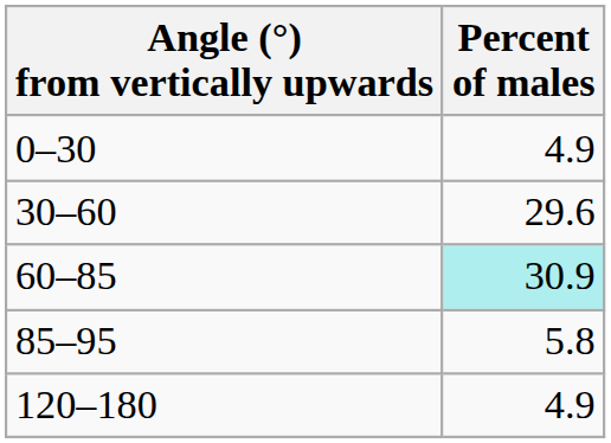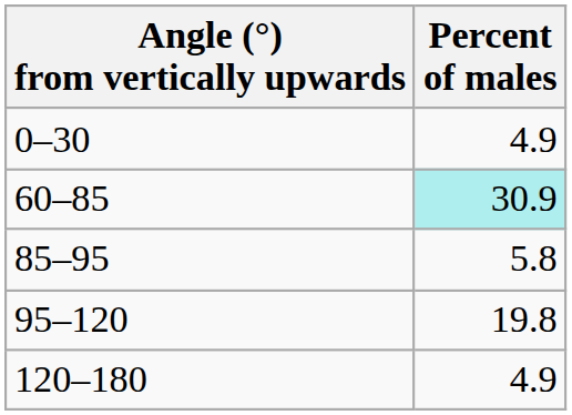 <table class="wikitable">
 <tr>
 <th>Angle (°)<br>from vertically upwards</th>
 <th>Percent<br>of males</th>
 </tr>
 <tr>
 <td>0–30</td>
 <td style="text-align: right;">4.9</td>
 </tr>
 <tr>
-<td>30–60</td>
-<td style="text-align: right;">29.6</td>
-</tr>
-<tr>
 <td>60–85</td>
 <td style="background: paleturquoise; text-align: right;">30.9</td>
 </tr>
 <tr>
 <td>85–95</td>
 <td style="text-align: right;">5.8</td>
 </tr>
 <tr>
+<td>95–120</td>
+<td style="text-align: right;">19.8</td>
+</tr>
+<tr>
 <td>120–180</td>
 <td style="text-align: right;">4.9</td>
 </tr>
 </table>
